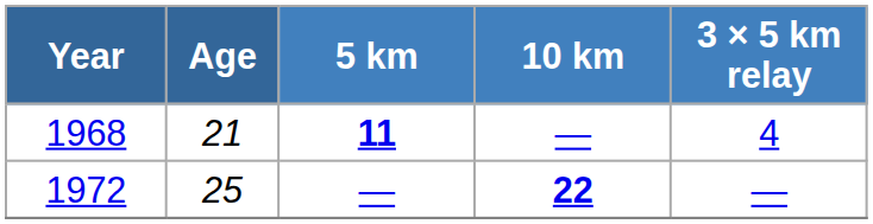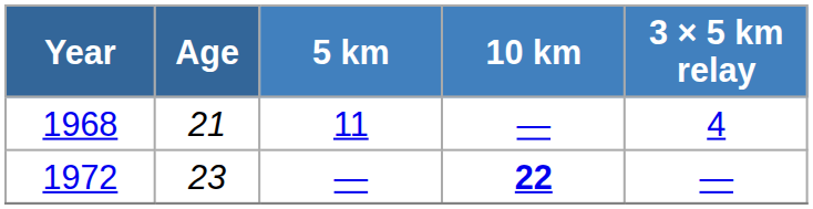 <table class="wikitable" style="font-size:95%; text-align:center; border:grey solid 1px; border-collapse:collapse; background:#ffffff;">
 <tr>
 <th style="background-color:#369; color:white; width:60px;"> Year </th>
 <th style="background-color:#369; color:white; width:40px;"> Age </th>
 <th style="background-color:#4180be; color:white; width:75px;"> 5 km </th>
 <th style="background-color:#4180be; color:white; width:75px;"> 10 km </th>
 <th style="background-color:#4180be; color:white; width:75px;"> 3 × 5 km <br> relay </th>
 </tr>
 <tr>
 <td><a href='#'>1968</a></td>
 <td><em>21</em></td>
-<td><strong><a href='#'>11</a></strong></td>
+<td><a href='#'>11</a></td>
 <td><a href='#'>—</a></td>
 <td><a href='#'>4</a></td>
 </tr>
 <tr>
 <td><a href='#'>1972</a></td>
-<td><em>25</em></td>
+<td><em>23</em></td>
 <td><a href='#'>—</a></td>
 <td><strong><a href='#'>22</a></strong></td>
 <td><a href='#'>—</a></td>
 </tr>
 <tr>
 </tr>
 </table>
